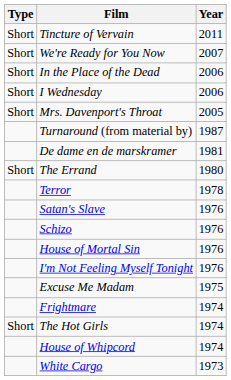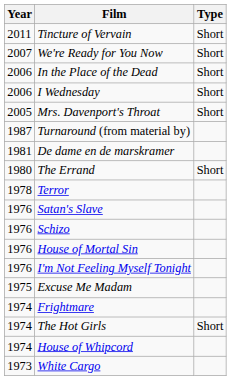 <table class="wikitable sortable plainrowheaders">
 <tr>
+<th scope="col">Year</th>
+<th scope="col">Film</th>
 <th scope="col">Type</th>
-<th scope="col">Film</th>
-<th scope="col">Year</th>
 </tr>
 <tr>
+<td>2011</td>
+<td><em>Tincture of Vervain</em></td>
 <td>Short</td>
-<td><em>Tincture of Vervain</em></td>
-<td>2011</td>
 </tr>
 <tr>
+<td>2007</td>
+<td><em>We're Ready for You Now</em></td>
 <td>Short</td>
-<td><em>We're Ready for You Now</em></td>
-<td>2007</td>
 </tr>
 <tr>
+<td>2006</td>
+<td><em>In the Place of the Dead</em></td>
 <td>Short</td>
-<td><em>In the Place of the Dead</em></td>
-<td>2006</td>
 </tr>
 <tr>
+<td>2006</td>
+<td><em>I Wednesday</em></td>
 <td>Short</td>
-<td><em>I Wednesday</em></td>
-<td>2006</td>
 </tr>
 <tr>
+<td>2005</td>
+<td><em>Mrs. Davenport's Throat</em></td>
 <td>Short</td>
-<td><em>Mrs. Davenport's Throat</em></td>
-<td>2005</td>
 </tr>
 <tr>
+<td>1987</td>
+<td><em>Turnaround</em> (from material by)</td>
 <td></td>
-<td><em>Turnaround</em> (from material by)</td>
-<td>1987</td>
 </tr>
 <tr>
+<td>1981</td>
+<td><em>De dame en de marskramer</em></td>
 <td></td>
-<td><em>De dame en de marskramer</em></td>
-<td>1981</td>
 </tr>
 <tr>
+<td>1980</td>
+<td><em>The Errand</em></td>
 <td>Short</td>
-<td><em>The Errand</em></td>
-<td>1980</td>
 </tr>
 <tr>
+<td>1978</td>
+<td><em><a href='#'>Terror</a></em></td>
 <td></td>
-<td><em><a href='#'>Terror</a></em></td>
-<td>1978</td>
 </tr>
 <tr>
+<td>1976</td>
+<td><em><a href='#'>Satan's Slave</a></em></td>
 <td></td>
-<td><em><a href='#'>Satan's Slave</a></em></td>
-<td>1976</td>
 </tr>
 <tr>
+<td>1976</td>
+<td><em><a href='#'>Schizo</a></em></td>
 <td></td>
-<td><em><a href='#'>Schizo</a></em></td>
-<td>1976</td>
 </tr>
 <tr>
+<td>1976</td>
+<td><em><a href='#'>House of Mortal Sin</a></em></td>
 <td></td>
-<td><em><a href='#'>House of Mortal Sin</a></em></td>
-<td>1976</td>
 </tr>
 <tr>
+<td>1976</td>
+<td><em><a href='#'>I'm Not Feeling Myself Tonight</a></em></td>
 <td></td>
-<td><em><a href='#'>I'm Not Feeling Myself Tonight</a></em></td>
-<td>1976</td>
 </tr>
 <tr>
+<td>1975</td>
+<td><em>Excuse Me Madam</em></td>
 <td></td>
-<td><em>Excuse Me Madam</em></td>
-<td>1975</td>
 </tr>
 <tr>
+<td>1974</td>
+<td><em><a href='#'>Frightmare</a></em></td>
 <td></td>
-<td><em><a href='#'>Frightmare</a></em></td>
-<td>1974</td>
 </tr>
 <tr>
+<td>1974</td>
+<td><em>The Hot Girls</em></td>
 <td>Short</td>
-<td><em>The Hot Girls</em></td>
-<td>1974</td>
 </tr>
 <tr>
+<td>1974</td>
+<td><em><a href='#'>House of Whipcord</a></em></td>
 <td></td>
-<td><em><a href='#'>House of Whipcord</a></em></td>
-<td>1974</td>
 </tr>
 <tr>
+<td>1973</td>
+<td><em><a href='#'>White Cargo</a></em></td>
 <td></td>
-<td><em><a href='#'>White Cargo</a></em></td>
-<td>1973</td>
 </tr>
 </table>
